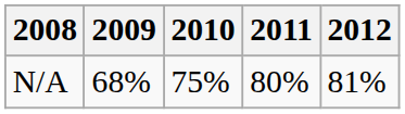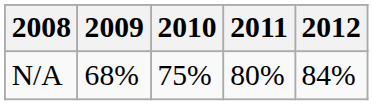 <table class="wikitable">
 <tr>
 <th>2008</th>
 <th>2009</th>
 <th>2010</th>
 <th>2011</th>
 <th>2012</th>
 </tr>
 <tr>
 <td>N/A</td>
 <td>68%</td>
 <td>75%</td>
 <td>80%</td>
-<td>81%</td>
+<td>84%</td>
 </tr>
 </table>
